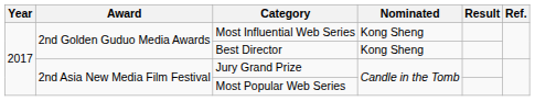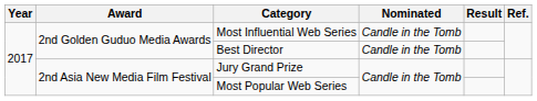 <table class="wikitable">
 <tr>
 <th>Year</th>
 <th>Award</th>
 <th>Category</th>
 <th>Nominated</th>
 <th>Result</th>
 <th>Ref.</th>
 </tr>
 <tr>
 <td rowspan=4>2017</td>
 <td rowspan=2>2nd Golden Guduo Media Awards</td>
 <td>Most Influential Web Series</td>
-<td>Kong Sheng</td>
+<td><em>Candle in the Tomb</em></td>
 <td></td>
 <td rowspan=2></td>
 </tr>
 <tr>
 <td>Best Director</td>
-<td>Kong Sheng</td>
+<td><em>Candle in the Tomb</em></td>
 <td></td>
 </tr>
 <tr>
 <td rowspan=2>2nd Asia New Media Film Festival</td>
 <td>Jury Grand Prize</td>
 <td rowspan=2><em>Candle in the Tomb</em></td>
 <td></td>
 <td rowspan=2></td>
 </tr>
 <tr>
 <td>Most Popular Web Series</td>
 <td></td>
 </tr>
 </table>
